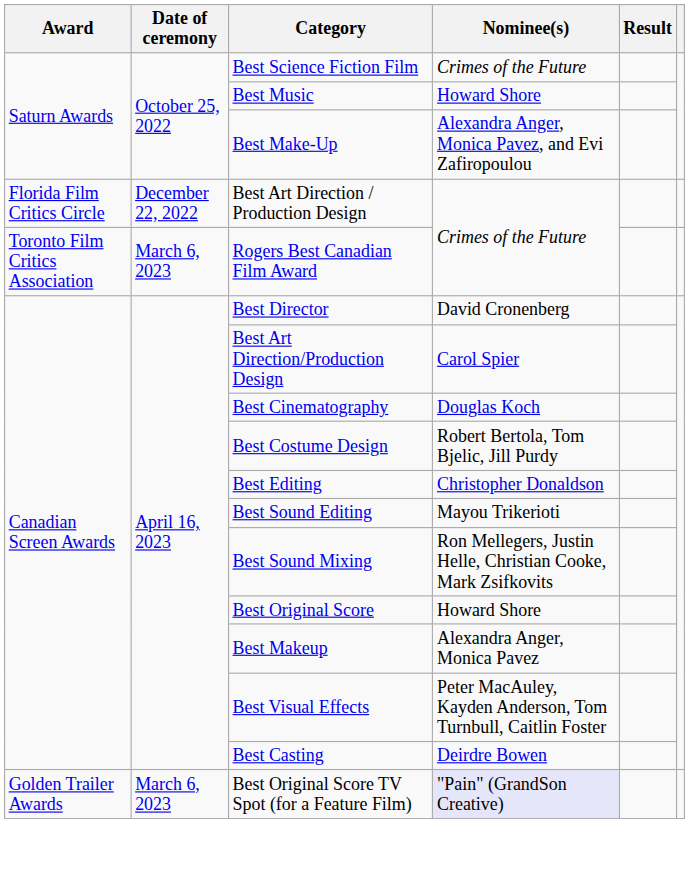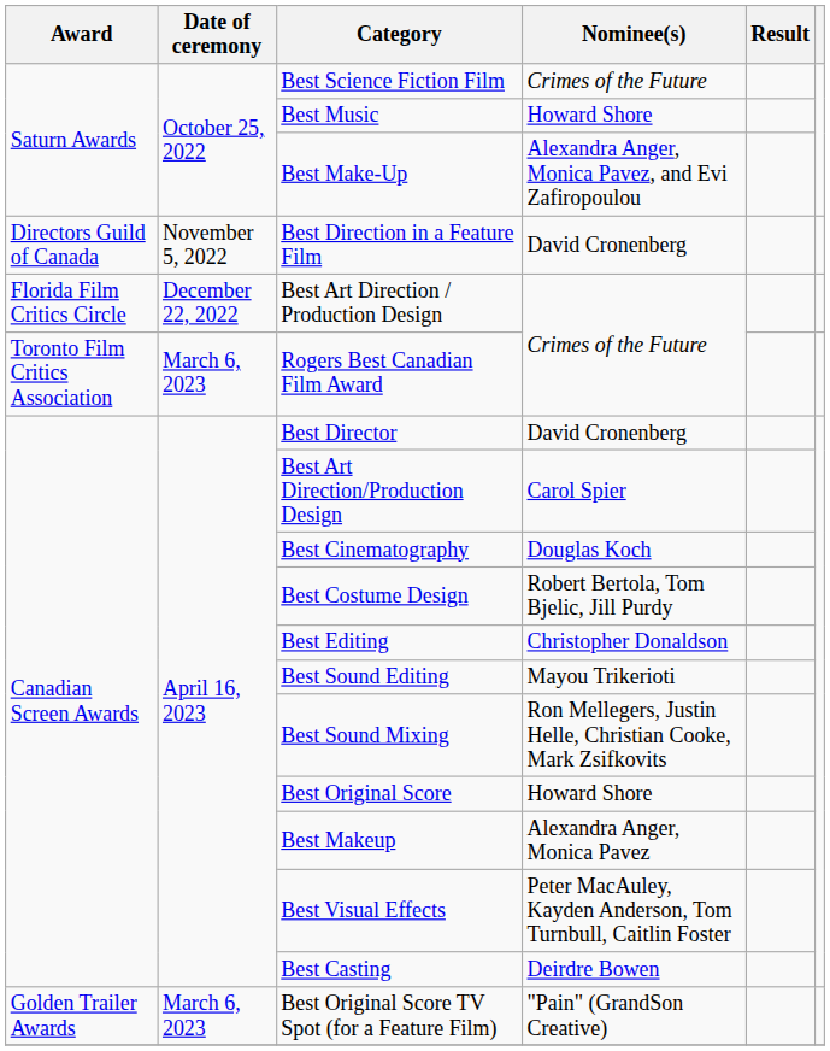 <table class="wikitable sortable">
 <tr>
 <th>Award</th>
 <th>Date of ceremony</th>
 <th>Category</th>
 <th>Nominee(s)</th>
 <th>Result</th>
 <th class="unsortable"></th>
 </tr>
 <tr>
 <td rowspan="3"><a href='#'>Saturn Awards</a></td>
 <td rowspan="3"><a href='#'>October 25, 2022</a></td>
 <td><a href='#'>Best Science Fiction Film</a></td>
 <td><em>Crimes of the Future</em></td>
 <td></td>
 <td rowspan="3" style="text-align: center;"></td>
 </tr>
 <tr>
 <td><a href='#'>Best Music</a></td>
 <td><a href='#'>Howard Shore</a></td>
 <td></td>
 </tr>
 <tr>
 <td><a href='#'>Best Make-Up</a></td>
 <td><a href='#'>Alexandra Anger</a>, <a href='#'>Monica Pavez</a>, and Evi Zafiropoulou</td>
+<td></td>
+</tr>
+<tr>
+<td><a href='#'>Directors Guild of Canada</a></td>
+<td>November 5, 2022</td>
+<td><a href='#'>Best Direction in a Feature Film</a></td>
+<td>David Cronenberg</td>
+<td></td>
 <td></td>
 </tr>
 <tr>
 <td><a href='#'>Florida Film Critics Circle</a></td>
 <td><a href='#'>December 22, 2022</a></td>
 <td>Best Art Direction / Production Design</td>
 <td rowspan="2"><em>Crimes of the Future</em></td>
 <td></td>
 <td></td>
 </tr>
 <tr>
 <td><a href='#'>Toronto Film Critics Association</a></td>
 <td><a href='#'>March 6, 2023</a></td>
 <td><a href='#'>Rogers Best Canadian Film Award</a></td>
 <td></td>
 <td></td>
 </tr>
 <tr>
 <td rowspan=11><a href='#'>Canadian Screen Awards</a></td>
 <td rowspan=11><a href='#'>April 16, 2023</a></td>
 <td><a href='#'>Best Director</a></td>
 <td>David Cronenberg</td>
 <td></td>
 <td rowspan=11></td>
 </tr>
 <tr>
 <td><a href='#'>Best Art Direction/Production Design</a></td>
 <td><a href='#'>Carol Spier</a></td>
 <td></td>
 </tr>
 <tr>
 <td><a href='#'>Best Cinematography</a></td>
 <td><a href='#'>Douglas Koch</a></td>
 <td></td>
 </tr>
 <tr>
 <td><a href='#'>Best Costume Design</a></td>
 <td>Robert Bertola, Tom Bjelic, Jill Purdy</td>
 <td></td>
 </tr>
 <tr>
 <td><a href='#'>Best Editing</a></td>
 <td><a href='#'>Christopher Donaldson</a></td>
 <td></td>
 </tr>
 <tr>
 <td><a href='#'>Best Sound Editing</a></td>
 <td>Mayou Trikerioti</td>
 <td></td>
 </tr>
 <tr>
 <td><a href='#'>Best Sound Mixing</a></td>
 <td>Ron Mellegers, Justin Helle, Christian Cooke, Mark Zsifkovits</td>
 <td></td>
 </tr>
 <tr>
 <td><a href='#'>Best Original Score</a></td>
 <td>Howard Shore</td>
 <td></td>
 </tr>
 <tr>
 <td><a href='#'>Best Makeup</a></td>
 <td>Alexandra Anger, Monica Pavez</td>
 <td></td>
 </tr>
 <tr>
 <td><a href='#'>Best Visual Effects</a></td>
 <td>Peter MacAuley, Kayden Anderson, Tom Turnbull, Caitlin Foster</td>
 <td></td>
 </tr>
 <tr>
 <td><a href='#'>Best Casting</a></td>
 <td><a href='#'>Deirdre Bowen</a></td>
 <td></td>
 </tr>
 <tr>
 <td><a href='#'>Golden Trailer Awards</a></td>
 <td><a href='#'>March 6, 2023</a></td>
 <td>Best Original Score TV Spot (for a Feature Film)</td>
-<td style="background: lavender;">"Pain" (GrandSon Creative)</td>
+<td>"Pain" (GrandSon Creative)</td>
 <td></td>
 <td rowspan="1" style="text-align:center;"></td>
 </tr>
 <tr>
 </tr>
 </table>
